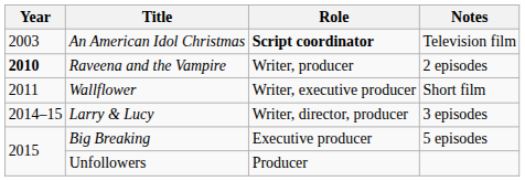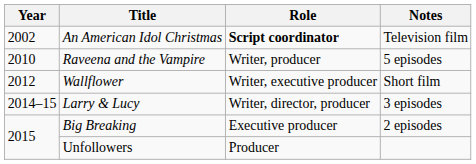 <table class="wikitable sortable">
 <tr>
 <th>Year</th>
 <th>Title</th>
 <th>Role</th>
 <th>Notes</th>
 </tr>
 <tr>
-<td>2003</td>
+<td>2002</td>
 <td><em>An American Idol Christmas</em></td>
 <td><strong>Script coordinator</strong></td>
 <td>Television film</td>
 </tr>
 <tr>
-<td><strong>2010</strong></td>
+<td>2010</td>
 <td><em>Raveena and the Vampire</em></td>
 <td>Writer, producer</td>
-<td>2 episodes</td>
+<td>5 episodes</td>
 </tr>
 <tr>
-<td>2011</td>
+<td>2012</td>
 <td><em>Wallflower</em></td>
 <td>Writer, executive producer</td>
 <td>Short film</td>
 </tr>
 <tr>
 <td>2014–15</td>
 <td><em>Larry & Lucy</em></td>
 <td>Writer, director, producer</td>
 <td>3 episodes</td>
 </tr>
 <tr>
 <td rowspan=2>2015</td>
 <td><em>Big Breaking<strong></td>
 <td>Executive producer</td>
-<td>5 episodes</td>
+<td>2 episodes</td>
 </tr>
 <tr>
 <td></em>Unfollowers<em></td>
 <td>Producer</td>
 <td></td>
 </tr>
 </table>
